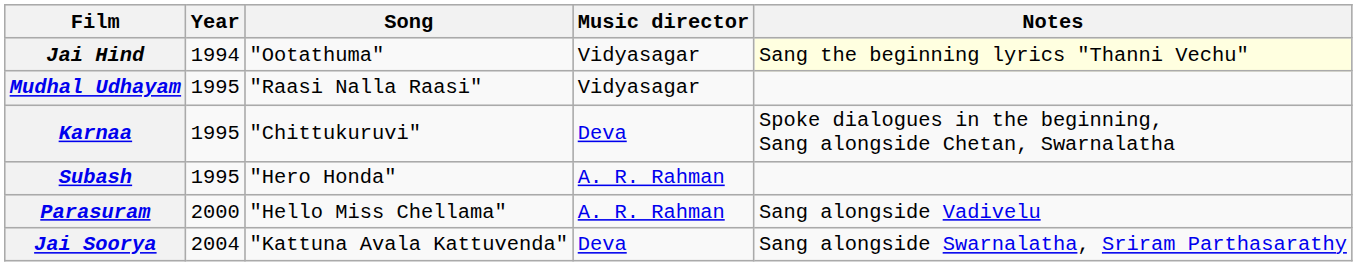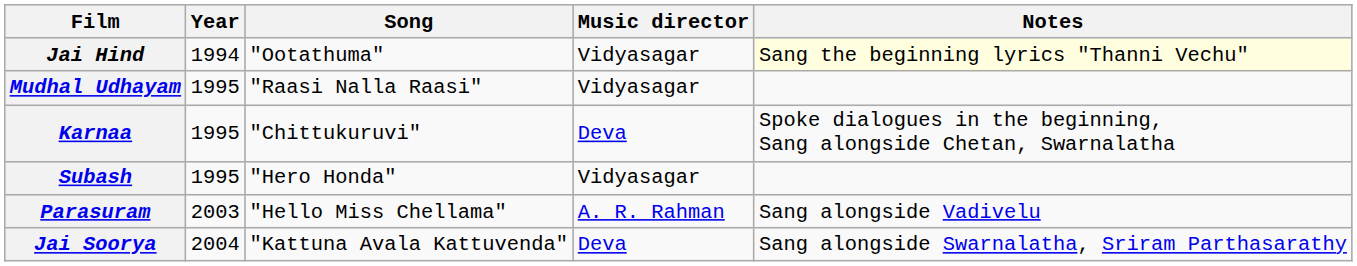 <table class="wikitable sortable plainrowheaders">
 <tr>
 <th>Film</th>
 <th>Year</th>
 <th>Song</th>
 <th>Music director</th>
 <th>Notes</th>
 </tr>
 <tr>
 <th scope="row"><em>Jai Hind</em></th>
 <td>1994</td>
 <td>"Ootathuma"</td>
 <td>Vidyasagar</td>
 <td style="background: lightyellow;">Sang the beginning lyrics "Thanni Vechu"</td>
 </tr>
 <tr>
 <th scope="row"><em><a href='#'>Mudhal Udhayam</a></em></th>
 <td>1995</td>
 <td>"Raasi Nalla Raasi"</td>
 <td>Vidyasagar</td>
 <td></td>
 </tr>
 <tr>
 <th scope="row"><em><a href='#'>Karnaa</a></em></th>
 <td>1995</td>
 <td>"Chittukuruvi"</td>
 <td><a href='#'>Deva</a></td>
 <td>Spoke dialogues in the beginning,<br>Sang alongside Chetan, Swarnalatha</td>
 </tr>
 <tr>
 <th scope="row"><em><a href='#'>Subash</a></em></th>
 <td>1995</td>
 <td>"Hero Honda"</td>
-<td><a href='#'>A. R. Rahman</a></td>
+<td>Vidyasagar</td>
 <td></td>
 </tr>
 <tr>
 <th scope="row"><em><a href='#'>Parasuram</a></em></th>
-<td>2000</td>
+<td>2003</td>
 <td>"Hello Miss Chellama"</td>
 <td><a href='#'>A. R. Rahman</a></td>
 <td>Sang alongside <a href='#'>Vadivelu</a></td>
 </tr>
 <tr>
 <th scope="row"><em><a href='#'>Jai Soorya</a></em></th>
 <td>2004</td>
 <td>"Kattuna Avala Kattuvenda"</td>
 <td><a href='#'>Deva</a></td>
 <td>Sang alongside <a href='#'>Swarnalatha</a>, <a href='#'>Sriram Parthasarathy</a></td>
 </tr>
 </table>
